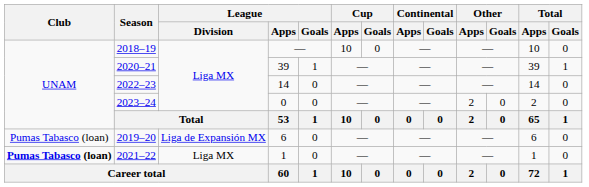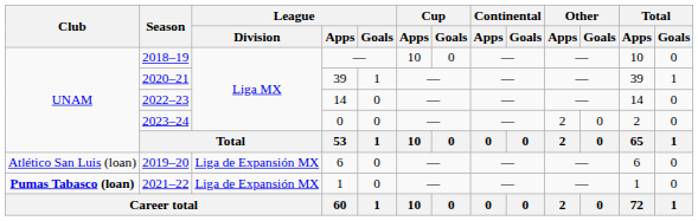 <table class="wikitable" style="text-align:center">
 <tr>
 <th rowspan="2">Club</th>
 <th rowspan="2">Season</th>
 <th colspan="3">League</th>
 <th colspan="2">Cup</th>
 <th colspan="2">Continental</th>
 <th colspan="2">Other</th>
 <th colspan="2">Total</th>
 </tr>
 <tr>
 <th>Division</th>
 <th>Apps</th>
 <th>Goals</th>
 <th>Apps</th>
 <th>Goals</th>
 <th>Apps</th>
 <th>Goals</th>
 <th>Apps</th>
 <th>Goals</th>
 <th>Apps</th>
 <th>Goals</th>
 </tr>
 <tr>
 <td rowspan="5"><a href='#'>UNAM</a></td>
 <td><a href='#'>2018–19</a></td>
 <td rowspan="4"><a href='#'>Liga MX</a></td>
 <td colspan=2>—</td>
 <td>10</td>
 <td>0</td>
 <td colspan=2>—</td>
 <td colspan=2>—</td>
 <td>10</td>
 <td>0</td>
 </tr>
 <tr>
 <td><a href='#'>2020–21</a></td>
 <td>39</td>
 <td>1</td>
 <td colspan=2>—</td>
 <td colspan=2>—</td>
 <td colspan="2">—</td>
 <td>39</td>
 <td>1</td>
 </tr>
 <tr>
 <td><a href='#'>2022–23</a></td>
 <td>14</td>
 <td>0</td>
 <td colspan=2>—</td>
 <td colspan=2>—</td>
 <td colspan=2>—</td>
 <td>14</td>
 <td>0</td>
 </tr>
 <tr>
 <td><a href='#'>2023–24</a></td>
 <td>0</td>
 <td>0</td>
 <td colspan=2>—</td>
 <td colspan=2>—</td>
 <td>2</td>
 <td>0</td>
 <td>2</td>
 <td>0</td>
 </tr>
 <tr>
 <th colspan="2">Total</th>
 <th>53</th>
 <th>1</th>
 <th>10</th>
 <th>0</th>
 <th>0</th>
 <th>0</th>
 <th>2</th>
 <th>0</th>
 <th>65</th>
 <th>1</th>
 </tr>
 <tr>
-<td><a href='#'>Pumas Tabasco</a> (loan)</td>
+<td><a href='#'>Atlético San Luis</a> (loan)</td>
 <td><a href='#'>2019–20</a></td>
 <td><a href='#'>Liga de Expansión MX</a></td>
 <td>6</td>
 <td>0</td>
 <td colspan=2>—</td>
 <td colspan=2>—</td>
 <td colspan=2>—</td>
 <td>6</td>
 <td>0</td>
 </tr>
 <tr>
 <td><strong><a href='#'>Pumas Tabasco</a> (loan)</strong></td>
 <td><a href='#'>2021–22</a></td>
-<td>Liga MX</td>
+<td><a href='#'>Liga de Expansión MX</a></td>
 <td>1</td>
 <td>0</td>
 <td colspan=2>—</td>
 <td colspan=2>—</td>
 <td colspan=2>—</td>
 <td>1</td>
 <td>0</td>
 </tr>
 <tr>
 <th colspan="3">Career total</th>
 <th>60</th>
 <th>1</th>
 <th>10</th>
 <th>0</th>
 <th>0</th>
 <th>0</th>
 <th>2</th>
 <th>0</th>
 <th>72</th>
 <th>1</th>
 </tr>
 </table>
